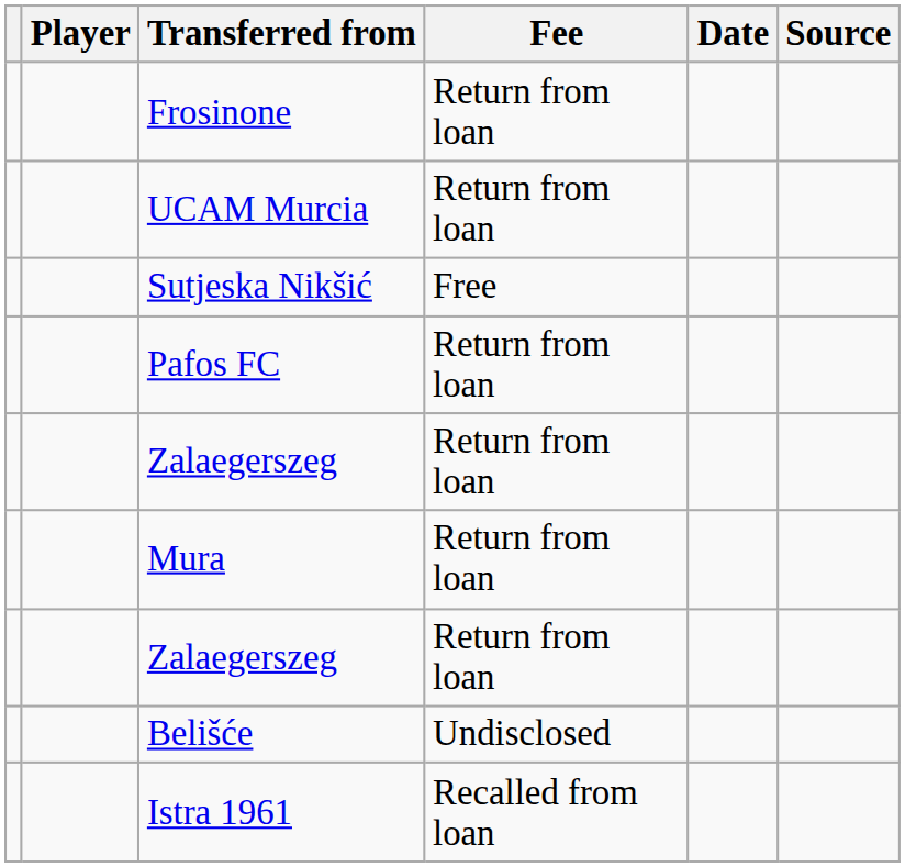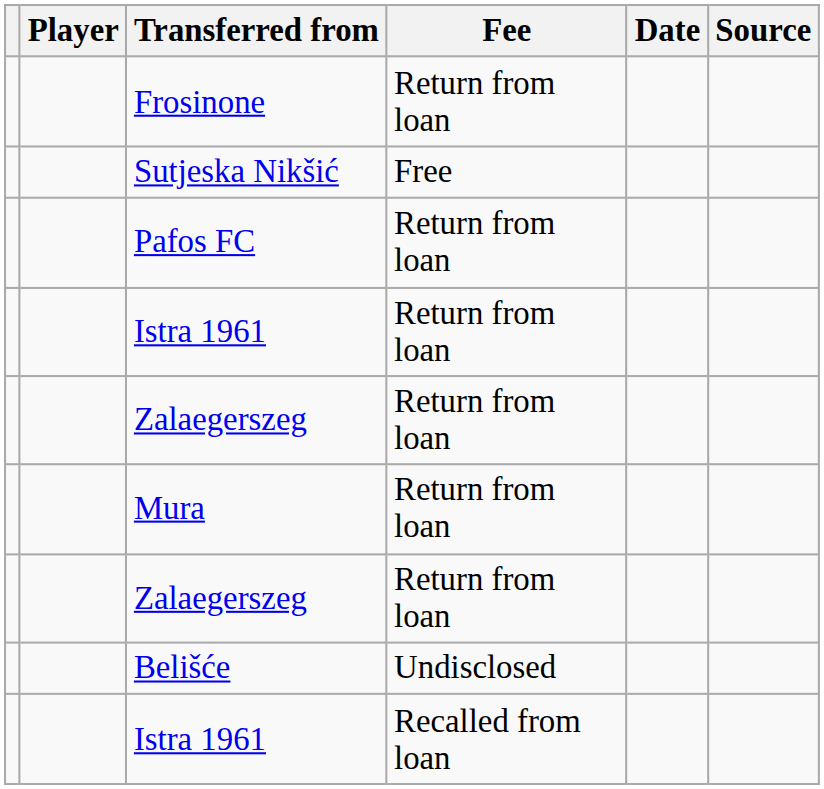 <table class="wikitable plainrowheaders sortable">
 <tr>
 <th></th>
 <th scope=col>Player</th>
 <th>Transferred from</th>
 <th !scope=col; style="width: 110px;">Fee</th>
 <th scope=col>Date</th>
 <th scope=col>Source</th>
 </tr>
 <tr>
 <td align=center></td>
 <td></td>
 <td> <a href='#'>Frosinone</a></td>
 <td>Return from loan</td>
 <td></td>
 <td></td>
 </tr>
 <tr>
 <td align=center></td>
 <td></td>
-<td> <a href='#'>UCAM Murcia</a></td>
-<td>Return from loan</td>
-<td></td>
-<td></td>
-</tr>
-<tr>
-<td align=center></td>
-<td></td>
 <td> <a href='#'>Sutjeska Nikšić</a></td>
 <td>Free</td>
 <td></td>
 <td align=center></td>
 </tr>
 <tr>
 <td align=center></td>
 <td></td>
 <td> <a href='#'>Pafos FC</a></td>
+<td>Return from loan</td>
+<td></td>
+<td></td>
+</tr>
+<tr>
+<td align=center></td>
+<td></td>
+<td> <a href='#'>Istra 1961</a></td>
 <td>Return from loan</td>
 <td></td>
 <td></td>
 </tr>
 <tr>
 <td align=center></td>
 <td></td>
 <td> <a href='#'>Zalaegerszeg</a></td>
 <td>Return from loan</td>
 <td></td>
 <td></td>
 </tr>
 <tr>
 <td align=center></td>
 <td></td>
 <td> <a href='#'>Mura</a></td>
 <td>Return from loan</td>
 <td></td>
 <td></td>
 </tr>
 <tr>
 <td align=center></td>
 <td></td>
 <td> <a href='#'>Zalaegerszeg</a></td>
 <td>Return from loan</td>
 <td></td>
 <td></td>
 </tr>
 <tr>
 <td align=center></td>
 <td></td>
 <td> <a href='#'>Belišće</a></td>
 <td>Undisclosed</td>
 <td></td>
 <td align=center></td>
 </tr>
 <tr>
 <td align=center></td>
 <td></td>
 <td> <a href='#'>Istra 1961</a></td>
 <td>Recalled from loan</td>
 <td></td>
 <td align=center></td>
 </tr>
 </table>
